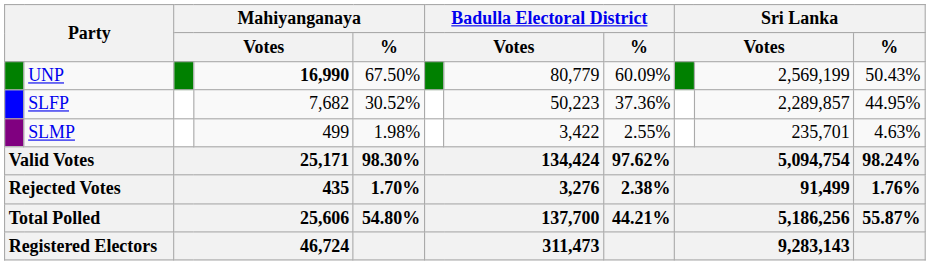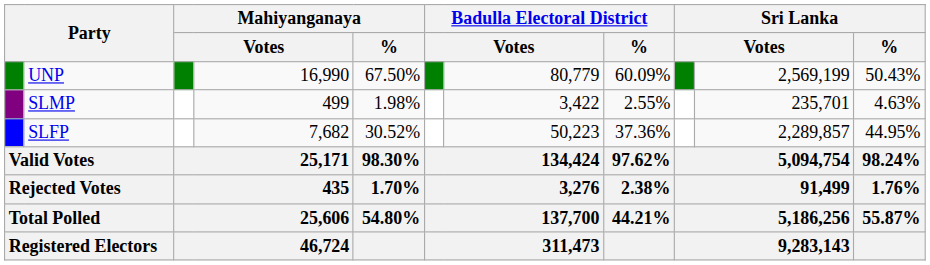 <table class="wikitable">
 <tr>
 <th colspan="2" width="144px"rowspan="2">Party</th>
 <th colspan="3" width="216px">Mahiyanganaya</th>
 <th colspan="3" width="216px"><a href='#'>Badulla Electoral District</a></th>
 <th colspan="3" width="216px">Sri Lanka</th>
 </tr>
 <tr>
 <th colspan="2" width="144px">Votes</th>
 <th>%</th>
 <th colspan="2" width="144px">Votes</th>
 <th>%</th>
 <th colspan="2" width="144px">Votes</th>
 <th>%</th>
 </tr>
 <tr>
 <td style="background-color:green;" width="10px"></td>
 <td style="text-align:left;"><a href='#'>UNP</a></td>
 <td style="background-color:green;" width="10px"></td>
-<td style="text-align:right;"><strong>16,990</strong></td>
+<td style="text-align:right;">16,990</td>
 <td style="text-align:right;">67.50%</td>
 <td style="background-color:green;" width="10px"></td>
 <td style="text-align:right;">80,779</td>
 <td style="text-align:right;">60.09%</td>
 <td style="background-color:green;" width="10px"></td>
 <td style="text-align:right;">2,569,199</td>
 <td style="text-align:right;">50.43%</td>
+</tr>
+<tr>
+<td style="background-color:purple;" width="10px"></td>
+<td style="text-align:left;"><a href='#'>SLMP</a></td>
+<td style="background-color:white;" width="10px"></td>
+<td style="text-align:right;">499</td>
+<td style="text-align:right;">1.98%</td>
+<td style="background-color:white;" width="10px"></td>
+<td style="text-align:right;">3,422</td>
+<td style="text-align:right;">2.55%</td>
+<td style="background-color:white;" width="10px"></td>
+<td style="text-align:right;">235,701</td>
+<td style="text-align:right;">4.63%</td>
 </tr>
 <tr>
 <td style="background-color:blue;" width="10px"></td>
 <td style="text-align:left;"><a href='#'>SLFP</a></td>
 <td style="background-color:white;" width="10px"></td>
 <td style="text-align:right;">7,682</td>
 <td style="text-align:right;">30.52%</td>
 <td style="background-color:white;" width="10px"></td>
 <td style="text-align:right;">50,223</td>
 <td style="text-align:right;">37.36%</td>
 <td style="background-color:white;" width="10px"></td>
 <td style="text-align:right;">2,289,857</td>
 <td style="text-align:right;">44.95%</td>
-</tr>
-<tr>
-<td style="background-color:purple;" width="10px"></td>
-<td style="text-align:left;"><a href='#'>SLMP</a></td>
-<td style="background-color:white;" width="10px"></td>
-<td style="text-align:right;">499</td>
-<td style="text-align:right;">1.98%</td>
-<td style="background-color:white;" width="10px"></td>
-<td style="text-align:right;">3,422</td>
-<td style="text-align:right;">2.55%</td>
-<td style="background-color:white;" width="10px"></td>
-<td style="text-align:right;">235,701</td>
-<td style="text-align:right;">4.63%</td>
 </tr>
 <tr>
 <th colspan="2" width="144px"style="text-align:left;">Valid Votes</th>
 <th style="text-align:right;"colspan="2" width="144px">25,171</th>
 <th style="text-align:right;">98.30%</th>
 <th style="text-align:right;"colspan="2" width="144px">134,424</th>
 <th style="text-align:right;">97.62%</th>
 <th style="text-align:right;"colspan="2" width="144px">5,094,754</th>
 <th style="text-align:right;">98.24%</th>
 </tr>
 <tr>
 <th colspan="2" width="144px"style="text-align:left;">Rejected Votes</th>
 <th style="text-align:right;"colspan="2" width="144px">435</th>
 <th style="text-align:right;">1.70%</th>
 <th style="text-align:right;"colspan="2" width="144px">3,276</th>
 <th style="text-align:right;">2.38%</th>
 <th style="text-align:right;"colspan="2" width="144px">91,499</th>
 <th style="text-align:right;">1.76%</th>
 </tr>
 <tr>
 <th colspan="2" width="144px"style="text-align:left;">Total Polled</th>
 <th style="text-align:right;"colspan="2" width="144px">25,606</th>
 <th style="text-align:right;">54.80%</th>
 <th style="text-align:right;"colspan="2" width="144px">137,700</th>
 <th style="text-align:right;">44.21%</th>
 <th style="text-align:right;"colspan="2" width="144px">5,186,256</th>
 <th style="text-align:right;">55.87%</th>
 </tr>
 <tr>
 <th colspan="2" width="144px"style="text-align:left;">Registered Electors</th>
 <th style="text-align:right;"colspan="2" width="144px">46,724</th>
 <th></th>
 <th style="text-align:right;"colspan="2" width="144px">311,473</th>
 <th></th>
 <th style="text-align:right;"colspan="2" width="144px">9,283,143</th>
 <th></th>
 </tr>
 </table>
